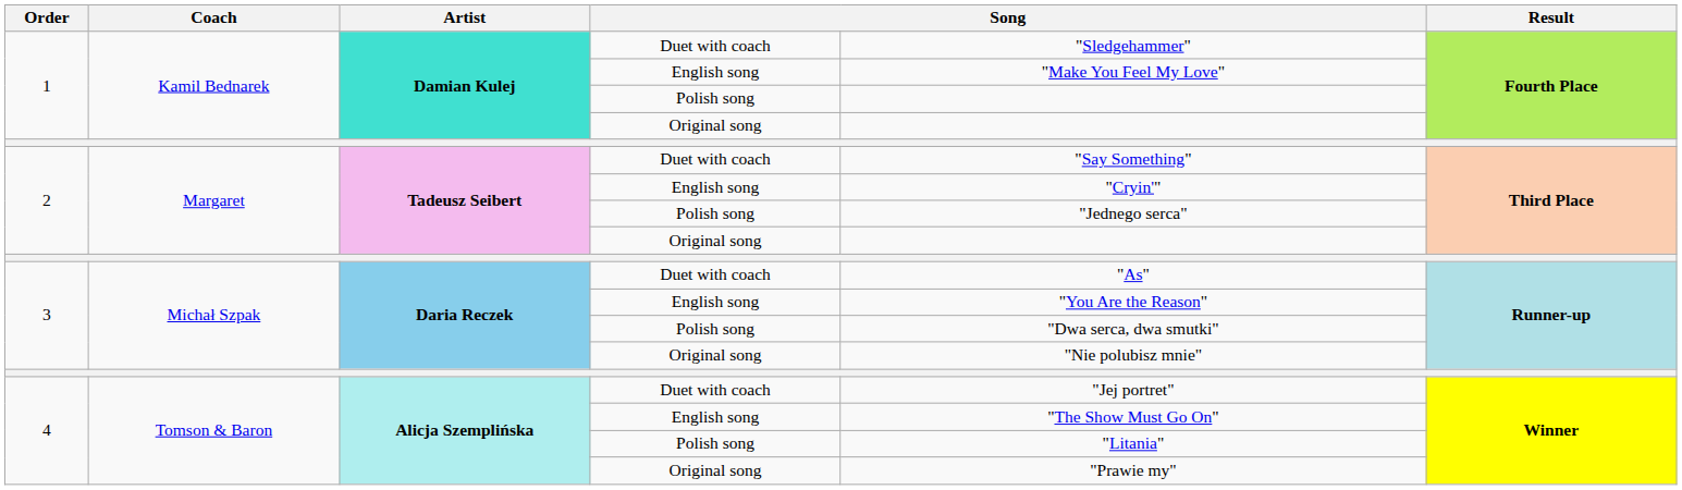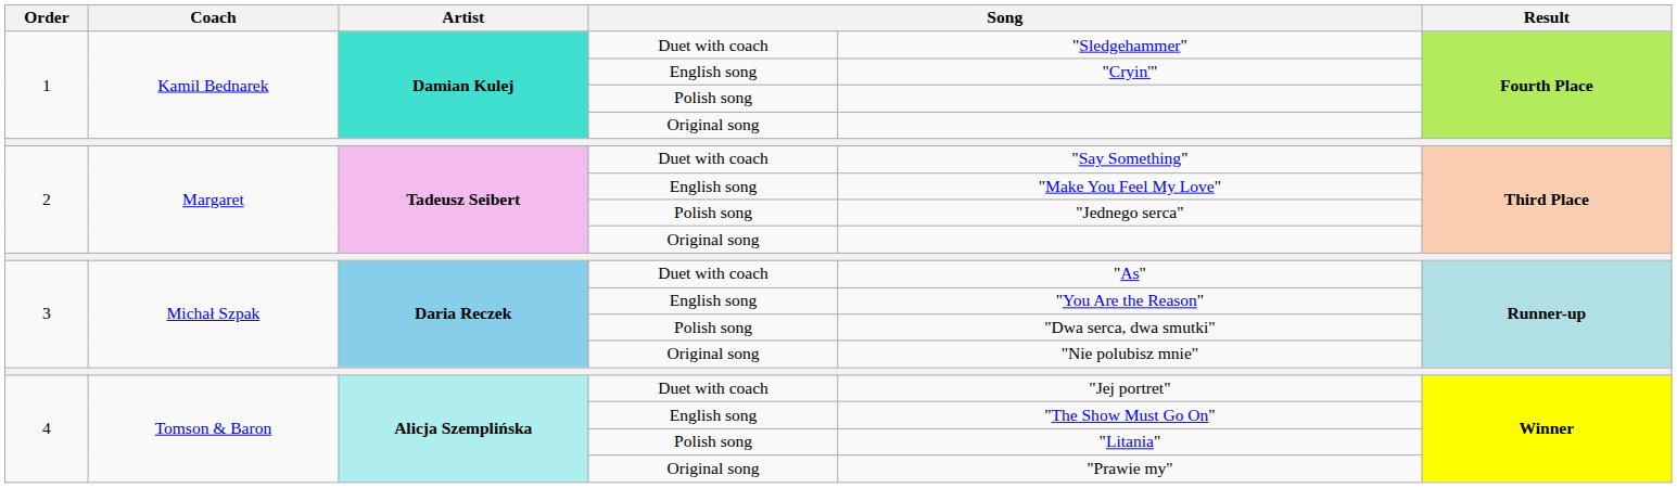 <table class="wikitable" style="width: 100%; text-align: center">
 <tr>
 <th width="5%">Order</th>
 <th width="15%">Coach</th>
 <th width="15%">Artist</th>
 <th width="50%" colspan=2>Song</th>
 <th width="15%">Result</th>
 </tr>
 <tr>
 <td rowspan=4>1</td>
 <td rowspan=4><a href='#'>Kamil Bednarek</a></td>
 <td rowspan=4 style="background:#40e0d0;"><strong>Damian Kulej</strong></td>
 <td width="15%">Duet with coach</td>
 <td>"<a href='#'>Sledgehammer</a>"</td>
 <td rowspan=4 style="background:#B2EC5D"><strong>Fourth Place</strong></td>
 </tr>
 <tr>
 <td>English song</td>
-<td>"<a href='#'>Make You Feel My Love</a>"</td>
+<td>"<a href='#'>Cryin'</a>"</td>
 </tr>
 <tr>
 <td>Polish song</td>
 <td></td>
 </tr>
 <tr>
 <td>Original song</td>
 <td></td>
 </tr>
 <tr>
 <th colspan=6></th>
 </tr>
 <tr>
 <td rowspan=4>2</td>
 <td rowspan=4><a href='#'>Margaret</a></td>
 <td rowspan=4 style="background:#f4bbee"><strong>Tadeusz Seibert</strong></td>
 <td>Duet with coach</td>
 <td>"<a href='#'>Say Something</a>"</td>
 <td rowspan=4 style="background:#FBCEB1"><strong>Third Place</strong></td>
 </tr>
 <tr>
 <td>English song</td>
-<td>"<a href='#'>Cryin'</a>"</td>
+<td>"<a href='#'>Make You Feel My Love</a>"</td>
 </tr>
 <tr>
 <td>Polish song</td>
 <td>"Jednego serca"</td>
 </tr>
 <tr>
 <td>Original song</td>
 <td></td>
 </tr>
 <tr>
 <th colspan=6></th>
 </tr>
 <tr>
 <td rowspan=4>3</td>
 <td rowspan=4><a href='#'>Michał Szpak</a></td>
 <td rowspan=4 style="background:#87ceeb;"><strong>Daria Reczek</strong></td>
 <td>Duet with coach</td>
 <td>"<a href='#'>As</a>"</td>
 <td rowspan=4 style="background:#B0E0E6"><strong>Runner-up</strong></td>
 </tr>
 <tr>
 <td>English song</td>
 <td>"<a href='#'>You Are the Reason</a>"</td>
 </tr>
 <tr>
 <td>Polish song</td>
 <td>"Dwa serca, dwa smutki"</td>
 </tr>
 <tr>
 <td>Original song</td>
 <td>"Nie polubisz mnie"</td>
 </tr>
 <tr>
 <th colspan=6></th>
 </tr>
 <tr>
 <td rowspan=4>4</td>
 <td rowspan=4><a href='#'>Tomson & Baron</a></td>
 <td rowspan=4 style="background:#afeeee;"><strong>Alicja Szemplińska</strong></td>
 <td>Duet with coach</td>
 <td>"Jej portret"</td>
 <td rowspan=4 style="background:yellow"><strong>Winner</strong></td>
 </tr>
 <tr>
 <td>English song</td>
 <td>"<a href='#'>The Show Must Go On</a>"</td>
 </tr>
 <tr>
 <td>Polish song</td>
 <td>"<a href='#'>Litania</a>"</td>
 </tr>
 <tr>
 <td>Original song</td>
 <td>"Prawie my"</td>
 </tr>
 </table>
